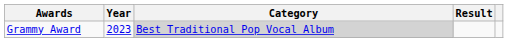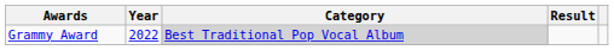 <table class="wikitable sortable plainrowheaders" style="width: 50%;">
 <tr>
 <th scope="col" style="width:20%;">Awards</th>
 <th scope="col" style="width:5%;">Year</th>
 <th scope="col">Category</th>
 <th scope="col" style="width:7%;">Result</th>
 <th scope="col" class="unsortable"></th>
 </tr>
 <tr>
 <td><a href='#'>Grammy Award</a></td>
-<td><a href='#'>2023</a></td>
+<td><a href='#'>2022</a></td>
 <td style="background: lightgrey;"><a href='#'>Best Traditional Pop Vocal Album</a></td>
 <td></td>
 <td align="center"></td>
 </tr>
 </table>
